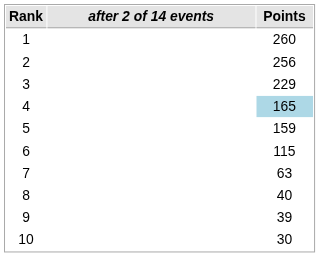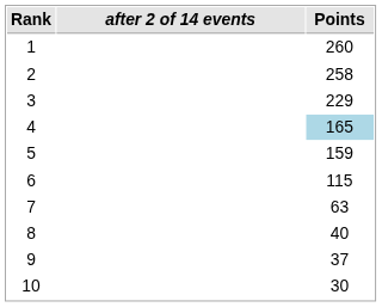 <table cellspacing="1" cellpadding="3" style="border:1px solid #AAAAAA;font-size:86%">
 <tr style="background-color: #E4E4E4;">
 <th style="border-bottom:1px solid #AAAAAA; width: 10px;">Rank</th>
 <th style="border-bottom:1px solid #AAAAAA; width: 200px;"><em>after 2 of 14 events</em></th>
 <th style="border-bottom:1px solid #AAAAAA; width: 50px;">Points</th>
 </tr>
 <tr>
 <td align=center>1</td>
 <td></td>
 <td align=center>260</td>
 </tr>
 <tr>
 <td align=center>2</td>
 <td></td>
-<td align=center>256</td>
+<td align=center>258</td>
 </tr>
 <tr>
 <td align=center>3</td>
 <td></td>
 <td align=center>229</td>
 </tr>
 <tr>
 <td align=center>4</td>
 <td></td>
 <td align=center style="background: lightblue;">165</td>
 </tr>
 <tr>
 <td align=center>5</td>
 <td></td>
 <td align=center>159</td>
 </tr>
 <tr>
 <td align=center>6</td>
 <td></td>
 <td align=center>115</td>
 </tr>
 <tr>
 <td align=center>7</td>
 <td></td>
 <td align=center>63</td>
 </tr>
 <tr>
 <td align=center>8</td>
 <td></td>
 <td align=center>40</td>
 </tr>
 <tr>
 <td align=center>9</td>
 <td></td>
-<td align=center>39</td>
+<td align=center>37</td>
 </tr>
 <tr>
 <td align=center>10</td>
 <td></td>
 <td align=center>30</td>
 </tr>
 </table>
